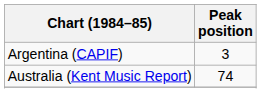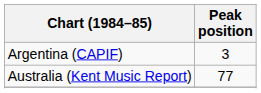 <table class="wikitable">
 <tr>
 <th align="left">Chart (1984–85)</th>
 <th align="center">Peak<br>position</th>
 </tr>
 <tr>
 <td>Argentina (<a href='#'>CAPIF</a>)</td>
 <td align="center">3</td>
 </tr>
 <tr>
 <td>Australia (<a href='#'>Kent Music Report</a>)</td>
-<td align="center">74</td>
+<td align="center">77</td>
 </tr>
 <tr>
 </tr>
 <tr>
 </tr>
 <tr>
 </tr>
 <tr>
 </tr>
 <tr>
 </tr>
 </table>
